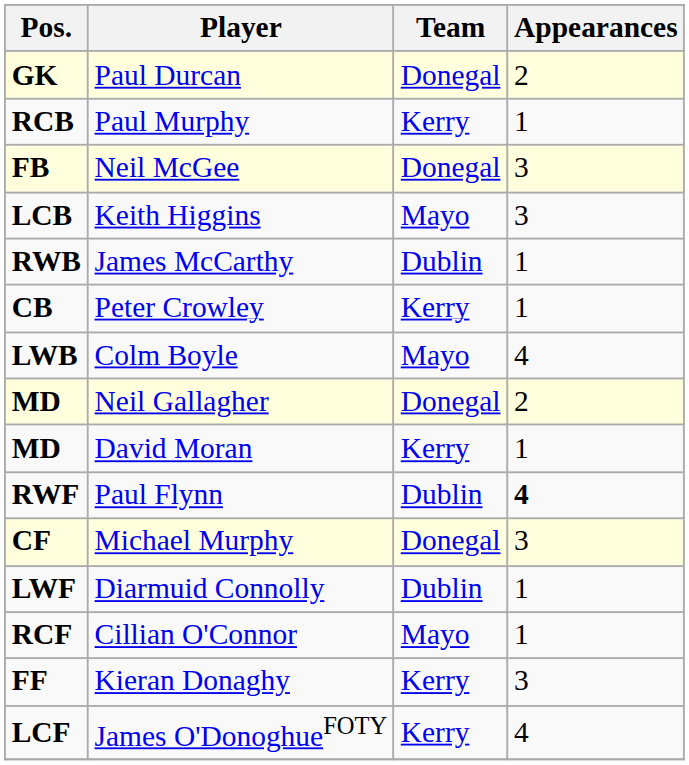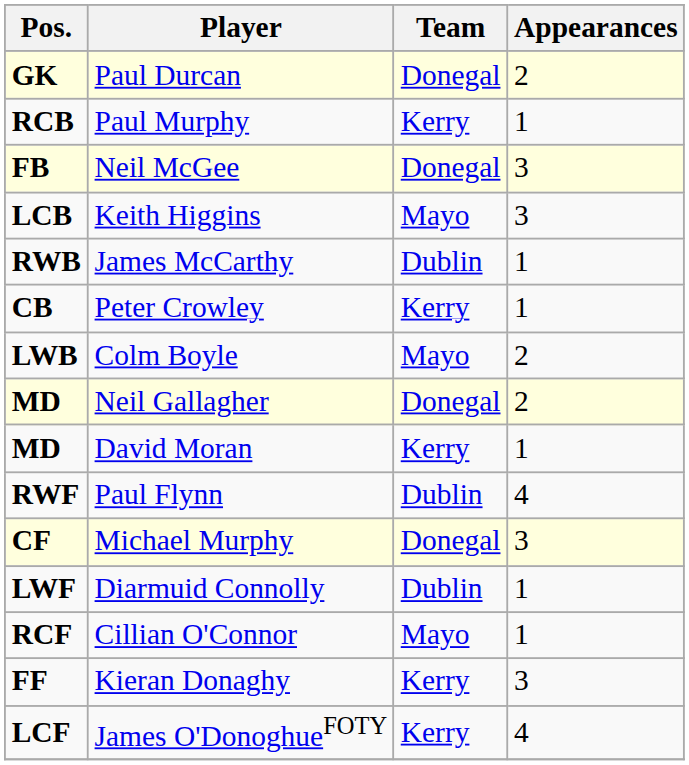 <table class="wikitable">
 <tr>
 <th>Pos.</th>
 <th>Player</th>
 <th>Team</th>
 <th>Appearances</th>
 </tr>
 <tr bgcolor=#FFFFDD>
 <td><strong>GK</strong></td>
 <td> <a href='#'>Paul Durcan</a></td>
 <td><a href='#'>Donegal</a></td>
 <td>2</td>
 </tr>
 <tr>
 <td><strong>RCB</strong></td>
 <td> <a href='#'>Paul Murphy</a></td>
 <td><a href='#'>Kerry</a></td>
 <td>1</td>
 </tr>
 <tr bgcolor=#FFFFDD>
 <td><strong>FB</strong></td>
 <td> <a href='#'>Neil McGee</a></td>
 <td><a href='#'>Donegal</a></td>
 <td>3</td>
 </tr>
 <tr>
 <td><strong>LCB</strong></td>
 <td> <a href='#'>Keith Higgins</a></td>
 <td><a href='#'>Mayo</a></td>
 <td>3</td>
 </tr>
 <tr>
 <td><strong>RWB</strong></td>
 <td> <a href='#'>James McCarthy</a></td>
 <td><a href='#'>Dublin</a></td>
 <td>1</td>
 </tr>
 <tr>
 <td><strong>CB</strong></td>
 <td> <a href='#'>Peter Crowley</a></td>
 <td><a href='#'>Kerry</a></td>
 <td>1</td>
 </tr>
 <tr>
 <td><strong>LWB</strong></td>
 <td> <a href='#'>Colm Boyle</a></td>
 <td><a href='#'>Mayo</a></td>
-<td>4</td>
+<td>2</td>
 </tr>
 <tr bgcolor=#FFFFDD>
 <td><strong>MD</strong></td>
 <td> <a href='#'>Neil Gallagher</a></td>
 <td><a href='#'>Donegal</a></td>
 <td>2</td>
 </tr>
 <tr>
 <td><strong>MD</strong></td>
 <td> <a href='#'>David Moran</a></td>
 <td><a href='#'>Kerry</a></td>
 <td>1</td>
 </tr>
 <tr>
 <td><strong>RWF</strong></td>
 <td> <a href='#'>Paul Flynn</a></td>
 <td><a href='#'>Dublin</a></td>
-<td><strong>4</strong></td>
+<td>4</td>
 </tr>
 <tr bgcolor=#FFFFDD>
 <td><strong>CF</strong></td>
 <td> <a href='#'>Michael Murphy</a></td>
 <td><a href='#'>Donegal</a></td>
 <td>3</td>
 </tr>
 <tr>
 <td><strong>LWF</strong></td>
 <td> <a href='#'>Diarmuid Connolly</a></td>
 <td><a href='#'>Dublin</a></td>
 <td>1</td>
 </tr>
 <tr>
 <td><strong>RCF</strong></td>
 <td><a href='#'>Cillian O'Connor</a></td>
 <td><a href='#'>Mayo</a></td>
 <td>1</td>
 </tr>
 <tr>
 <td><strong>FF</strong></td>
 <td> <a href='#'>Kieran Donaghy</a></td>
 <td><a href='#'>Kerry</a></td>
 <td>3</td>
 </tr>
 <tr>
 <td><strong>LCF</strong></td>
 <td> <a href='#'>James O'Donoghue</a><sup>FOTY</sup></td>
 <td><a href='#'>Kerry</a></td>
 <td>4</td>
 </tr>
 <tr>
 </tr>
 </table>
